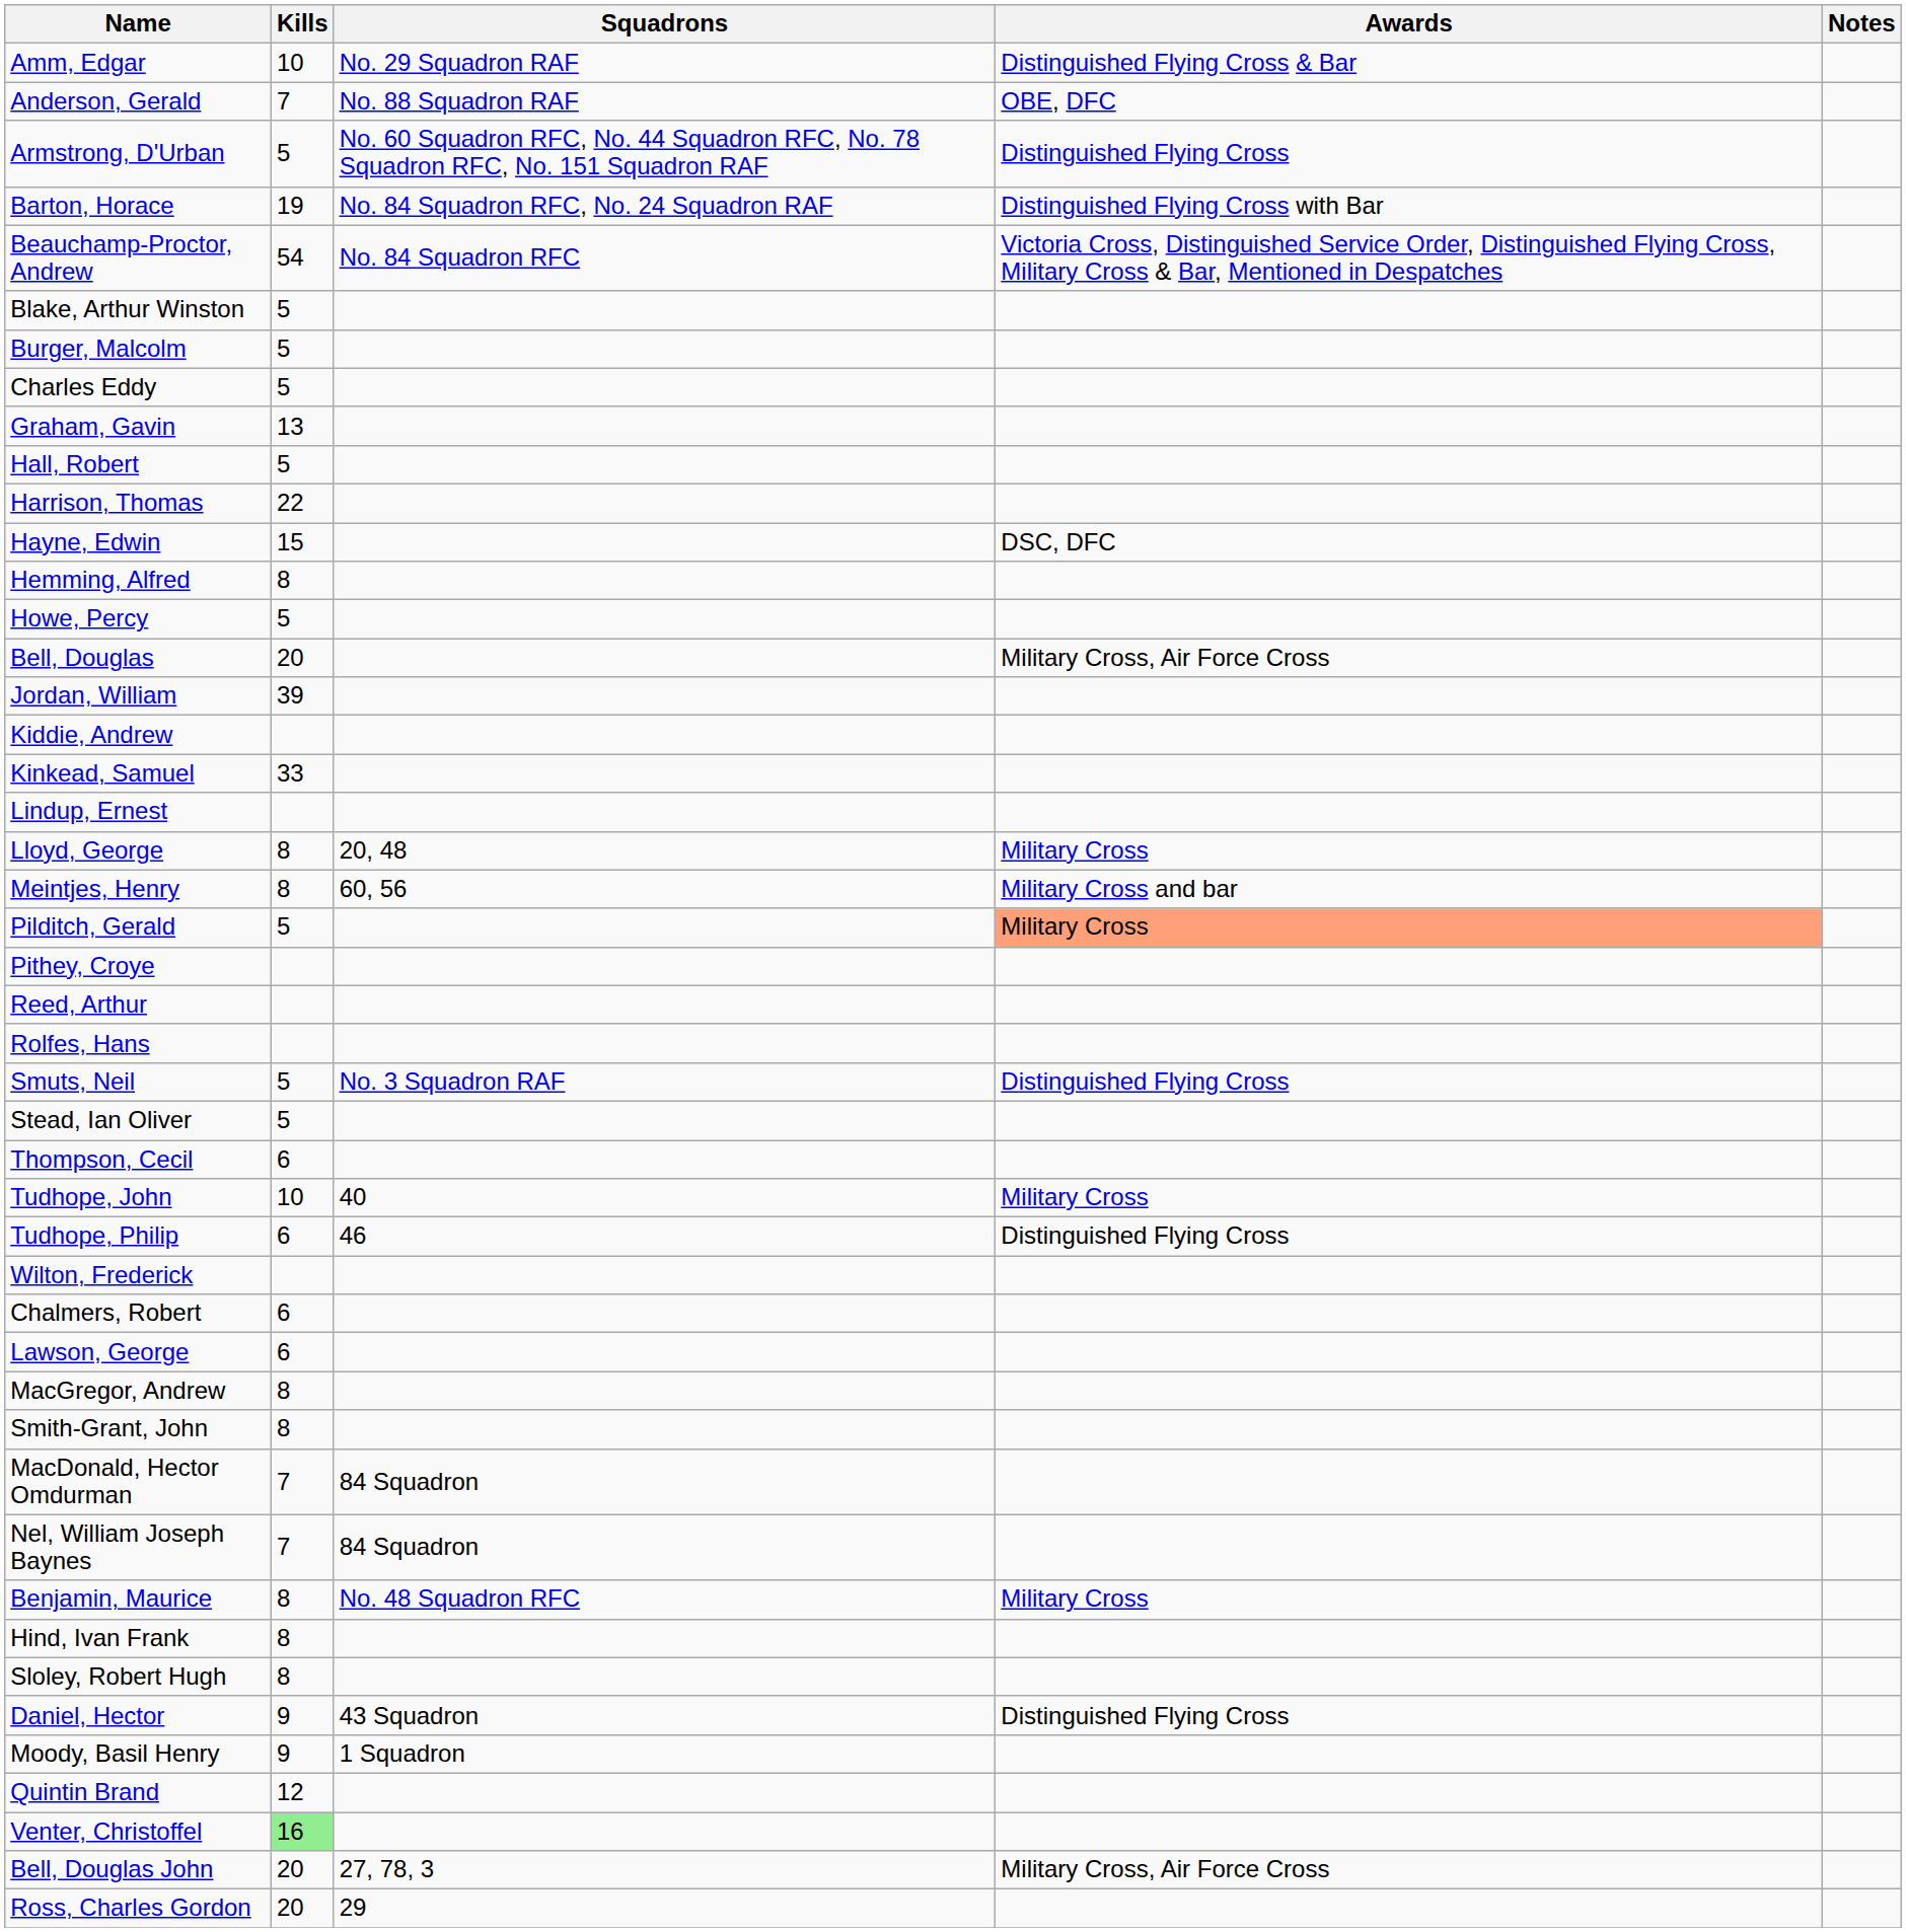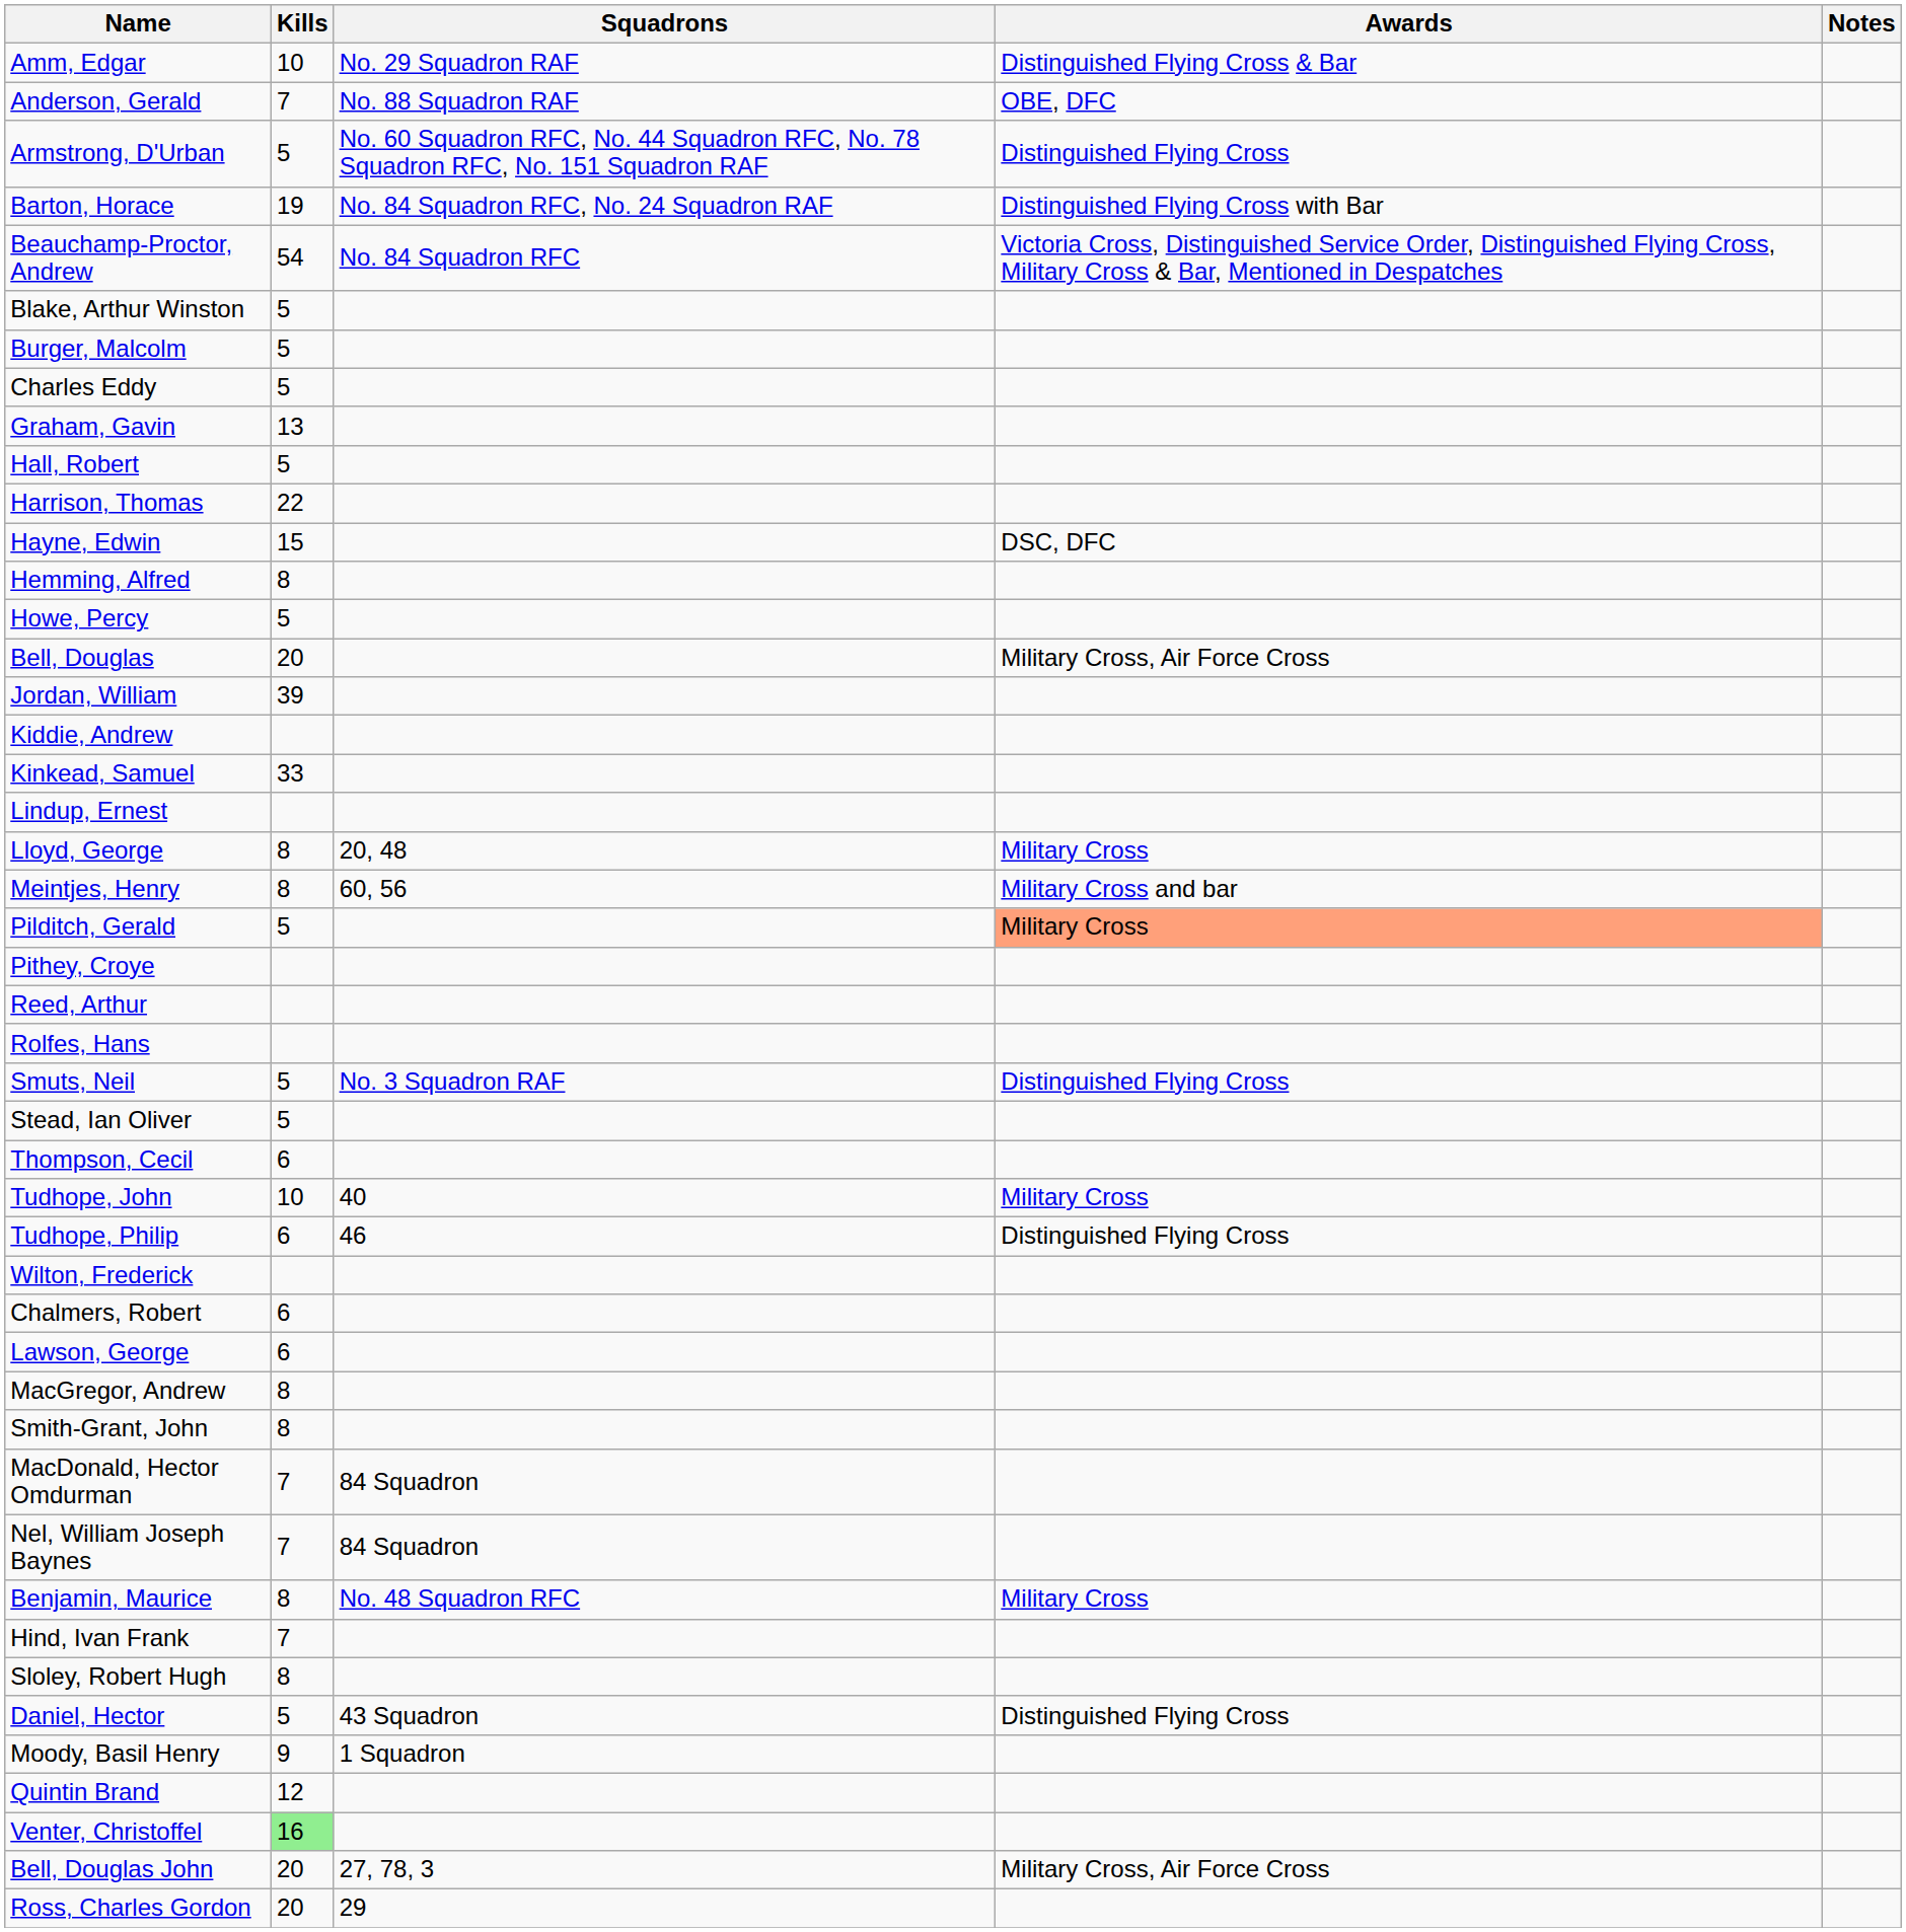 <table class="wikitable sortable">
 <tr>
 <th>Name</th>
 <th data-sort-type="number">Kills</th>
 <th>Squadrons</th>
 <th>Awards</th>
 <th>Notes</th>
 </tr>
 <tr>
 <td><a href='#'>Amm, Edgar</a></td>
 <td>10</td>
 <td><a href='#'>No. 29 Squadron RAF</a></td>
 <td><a href='#'>Distinguished Flying Cross</a> <a href='#'>& Bar</a></td>
 <td></td>
 </tr>
 <tr>
 <td><a href='#'>Anderson, Gerald</a></td>
 <td>7</td>
 <td><a href='#'>No. 88 Squadron RAF</a></td>
 <td><a href='#'>OBE</a>, <a href='#'>DFC</a></td>
 <td></td>
 </tr>
 <tr>
 <td><a href='#'>Armstrong, D'Urban</a></td>
 <td>5</td>
 <td><a href='#'>No. 60 Squadron RFC</a>, <a href='#'>No. 44 Squadron RFC</a>, <a href='#'>No. 78 Squadron RFC</a>, <a href='#'>No. 151 Squadron RAF</a></td>
 <td><a href='#'>Distinguished Flying Cross</a></td>
 <td></td>
 </tr>
 <tr>
 <td><a href='#'>Barton, Horace</a></td>
 <td>19</td>
 <td><a href='#'>No. 84 Squadron RFC</a>, <a href='#'>No. 24 Squadron RAF</a></td>
 <td><a href='#'>Distinguished Flying Cross</a> with Bar</td>
 <td></td>
 </tr>
 <tr>
 <td><a href='#'>Beauchamp-Proctor, Andrew</a></td>
 <td>54</td>
 <td><a href='#'>No. 84 Squadron RFC</a></td>
 <td><a href='#'>Victoria Cross</a>, <a href='#'>Distinguished Service Order</a>, <a href='#'>Distinguished Flying Cross</a>, <a href='#'>Military Cross</a> & <a href='#'>Bar</a>, <a href='#'>Mentioned in Despatches</a></td>
 <td></td>
 </tr>
 <tr>
 <td>Blake, Arthur Winston</td>
 <td>5</td>
 <td></td>
 <td></td>
 <td></td>
 </tr>
 <tr>
 <td><a href='#'>Burger, Malcolm</a></td>
 <td>5</td>
 <td></td>
 <td></td>
 <td></td>
 </tr>
 <tr>
 <td>Charles Eddy</td>
 <td>5</td>
 <td></td>
 <td></td>
 <td></td>
 </tr>
 <tr>
 <td><a href='#'>Graham, Gavin</a></td>
 <td>13</td>
 <td></td>
 <td></td>
 <td></td>
 </tr>
 <tr>
 <td><a href='#'>Hall, Robert</a></td>
 <td>5</td>
 <td></td>
 <td></td>
 <td></td>
 </tr>
 <tr>
 <td><a href='#'>Harrison, Thomas</a></td>
 <td>22</td>
 <td></td>
 <td></td>
 <td></td>
 </tr>
 <tr>
 <td><a href='#'>Hayne, Edwin</a></td>
 <td>15</td>
 <td></td>
 <td>DSC, DFC</td>
 <td></td>
 </tr>
 <tr>
 <td><a href='#'>Hemming, Alfred</a></td>
 <td>8</td>
 <td></td>
 <td></td>
 <td></td>
 </tr>
 <tr>
 <td><a href='#'>Howe, Percy</a></td>
 <td>5</td>
 <td></td>
 <td></td>
 <td></td>
 </tr>
 <tr>
 <td><a href='#'>Bell, Douglas</a></td>
 <td>20</td>
 <td></td>
 <td>Military Cross, Air Force Cross</td>
 <td></td>
 </tr>
 <tr>
 <td><a href='#'>Jordan, William</a></td>
 <td>39</td>
 <td></td>
 <td></td>
 <td></td>
 </tr>
 <tr>
 <td><a href='#'>Kiddie, Andrew</a></td>
 <td></td>
 <td></td>
 <td></td>
 <td></td>
 </tr>
 <tr>
 <td><a href='#'>Kinkead, Samuel</a></td>
 <td>33</td>
 <td></td>
 <td></td>
 <td></td>
 </tr>
 <tr>
 <td><a href='#'>Lindup, Ernest</a></td>
 <td></td>
 <td></td>
 <td></td>
 <td></td>
 </tr>
 <tr>
 <td><a href='#'>Lloyd, George</a></td>
 <td>8</td>
 <td>20, 48</td>
 <td><a href='#'>Military Cross</a></td>
 <td></td>
 </tr>
 <tr>
 <td><a href='#'>Meintjes, Henry</a></td>
 <td>8</td>
 <td>60, 56</td>
 <td><a href='#'>Military Cross</a> and bar</td>
 <td></td>
 </tr>
 <tr>
 <td><a href='#'>Pilditch, Gerald</a></td>
 <td>5</td>
 <td></td>
 <td style="background: lightsalmon;">Military Cross</td>
 <td></td>
 </tr>
 <tr>
 <td><a href='#'>Pithey, Croye</a></td>
 <td></td>
 <td></td>
 <td></td>
 <td></td>
 </tr>
 <tr>
 <td><a href='#'>Reed, Arthur</a></td>
 <td></td>
 <td></td>
 <td></td>
 <td></td>
 </tr>
 <tr>
 <td><a href='#'>Rolfes, Hans</a></td>
 <td></td>
 <td></td>
 <td></td>
 <td></td>
 </tr>
 <tr>
 <td><a href='#'>Smuts, Neil</a></td>
 <td>5</td>
 <td><a href='#'>No. 3 Squadron RAF</a></td>
 <td><a href='#'>Distinguished Flying Cross</a></td>
 <td></td>
 </tr>
 <tr>
 <td>Stead, Ian Oliver</td>
 <td>5</td>
 <td></td>
 <td></td>
 <td></td>
 </tr>
 <tr>
 <td><a href='#'>Thompson, Cecil</a></td>
 <td>6</td>
 <td></td>
 <td></td>
 <td></td>
 </tr>
 <tr>
 <td><a href='#'>Tudhope, John</a></td>
 <td>10</td>
 <td>40</td>
 <td><a href='#'>Military Cross</a></td>
 <td></td>
 </tr>
 <tr>
 <td><a href='#'>Tudhope, Philip</a></td>
 <td>6</td>
 <td>46</td>
 <td>Distinguished Flying Cross</td>
 <td></td>
 </tr>
 <tr>
 <td><a href='#'>Wilton, Frederick</a></td>
 <td></td>
 <td></td>
 <td></td>
 <td></td>
 </tr>
 <tr>
 <td>Chalmers, Robert</td>
 <td>6</td>
 <td></td>
 <td></td>
 <td></td>
 </tr>
 <tr>
 <td><a href='#'>Lawson, George</a></td>
 <td>6</td>
 <td></td>
 <td></td>
 <td></td>
 </tr>
 <tr>
 <td>MacGregor, Andrew</td>
 <td>8</td>
 <td></td>
 <td></td>
 <td></td>
 </tr>
 <tr>
 <td>Smith-Grant, John</td>
 <td>8</td>
 <td></td>
 <td></td>
 <td></td>
 </tr>
 <tr>
 <td>MacDonald, Hector Omdurman</td>
 <td>7</td>
 <td>84 Squadron</td>
 <td></td>
 <td></td>
 </tr>
 <tr>
 <td>Nel, William Joseph Baynes</td>
 <td>7</td>
 <td>84 Squadron</td>
 <td></td>
 <td></td>
 </tr>
 <tr>
 <td><a href='#'>Benjamin, Maurice</a></td>
 <td>8</td>
 <td><a href='#'>No. 48 Squadron RFC</a></td>
 <td><a href='#'>Military Cross</a></td>
 <td></td>
 </tr>
 <tr>
 <td>Hind, Ivan Frank</td>
-<td>8</td>
+<td>7</td>
 <td></td>
 <td></td>
 <td></td>
 </tr>
 <tr>
 <td>Sloley, Robert Hugh</td>
 <td>8</td>
 <td></td>
 <td></td>
 <td></td>
 </tr>
 <tr>
 <td><a href='#'>Daniel, Hector</a></td>
-<td>9</td>
+<td>5</td>
 <td>43 Squadron</td>
 <td>Distinguished Flying Cross</td>
 <td></td>
 </tr>
 <tr>
 <td>Moody, Basil Henry</td>
 <td>9</td>
 <td>1 Squadron</td>
 <td></td>
 <td></td>
 </tr>
 <tr>
 <td><a href='#'>Quintin Brand</a></td>
 <td>12</td>
 <td></td>
 <td></td>
 <td></td>
 </tr>
 <tr>
 <td><a href='#'>Venter, Christoffel</a></td>
 <td style="background: lightgreen;">16</td>
 <td></td>
 <td></td>
 <td></td>
 </tr>
 <tr>
 <td><a href='#'>Bell, Douglas John</a></td>
 <td>20</td>
 <td>27, 78, 3</td>
 <td>Military Cross, Air Force Cross</td>
 <td></td>
 </tr>
 <tr>
 <td><a href='#'>Ross, Charles Gordon</a></td>
 <td>20</td>
 <td>29</td>
 <td></td>
 <td></td>
 </tr>
 <tr>
 </tr>
 </table>
